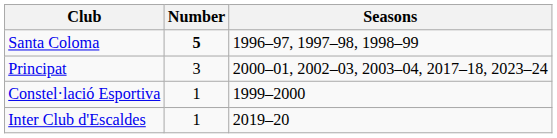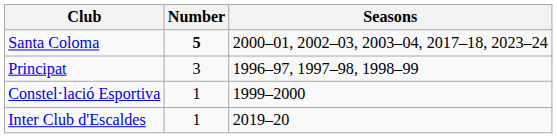 <table class="wikitable sortable">
 <tr>
 <th>Club</th>
 <th>Number</th>
 <th>Seasons</th>
 </tr>
 <tr>
 <td><a href='#'>Santa Coloma</a></td>
 <td style="text-align:center"><strong>5</strong></td>
-<td>1996–97, 1997–98, 1998–99</td>
+<td>2000–01, 2002–03, 2003–04, 2017–18, 2023–24</td>
 </tr>
 <tr>
 <td><a href='#'>Principat</a></td>
 <td style="text-align:center">3</td>
-<td>2000–01, 2002–03, 2003–04, 2017–18, 2023–24</td>
+<td>1996–97, 1997–98, 1998–99</td>
 </tr>
 <tr>
 <td><a href='#'>Constel·lació Esportiva</a></td>
 <td style="text-align:center">1</td>
 <td>1999–2000</td>
 </tr>
 <tr>
 <td><a href='#'>Inter Club d'Escaldes</a></td>
 <td style="text-align:center">1</td>
 <td>2019–20</td>
 </tr>
 </table>
